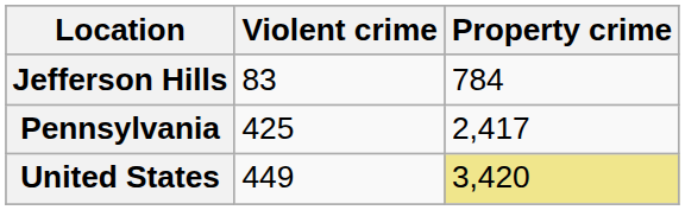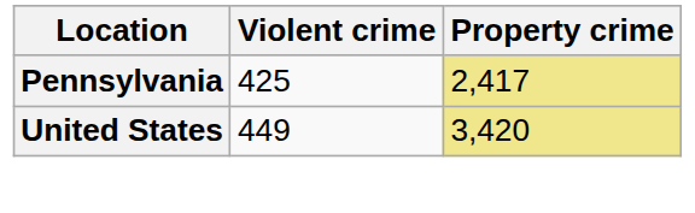 <table class="wikitable" style="margin: 1em auto 1em auto" border="1">
 <tr>
 <th>Location</th>
 <th>Violent crime</th>
 <th>Property crime</th>
 </tr>
 <tr>
-<th>Jefferson Hills</th>
-<td>83</td>
-<td>784</td>
-</tr>
-<tr>
 <th>Pennsylvania</th>
 <td>425</td>
-<td>2,417</td>
+<td style="background: khaki;">2,417</td>
 </tr>
 <tr>
 <th>United States</th>
 <td>449</td>
 <td style="background: khaki;">3,420</td>
 </tr>
 </table>
